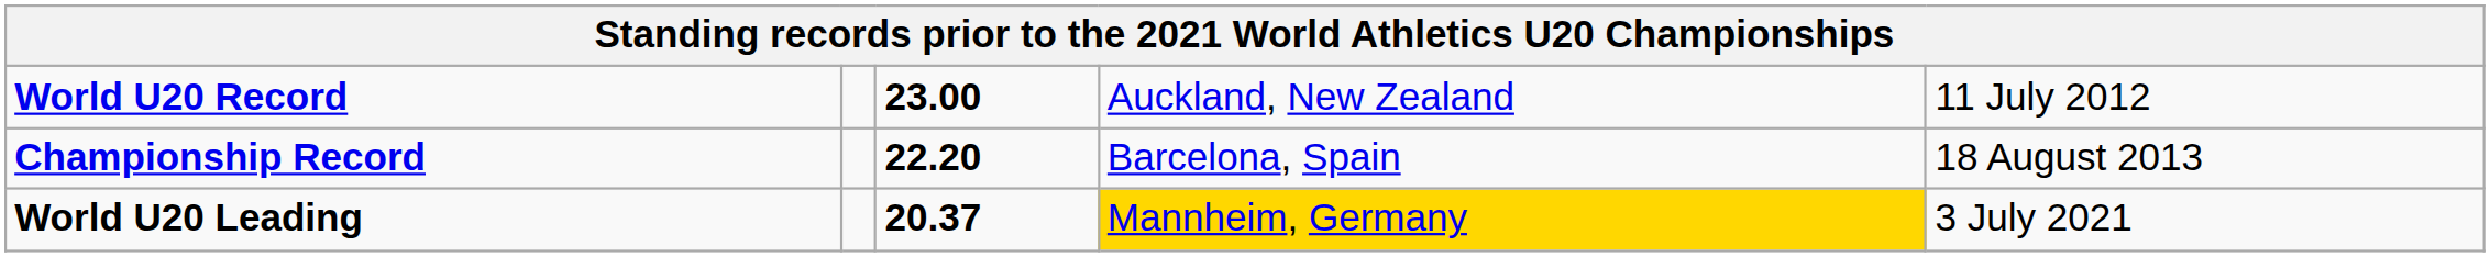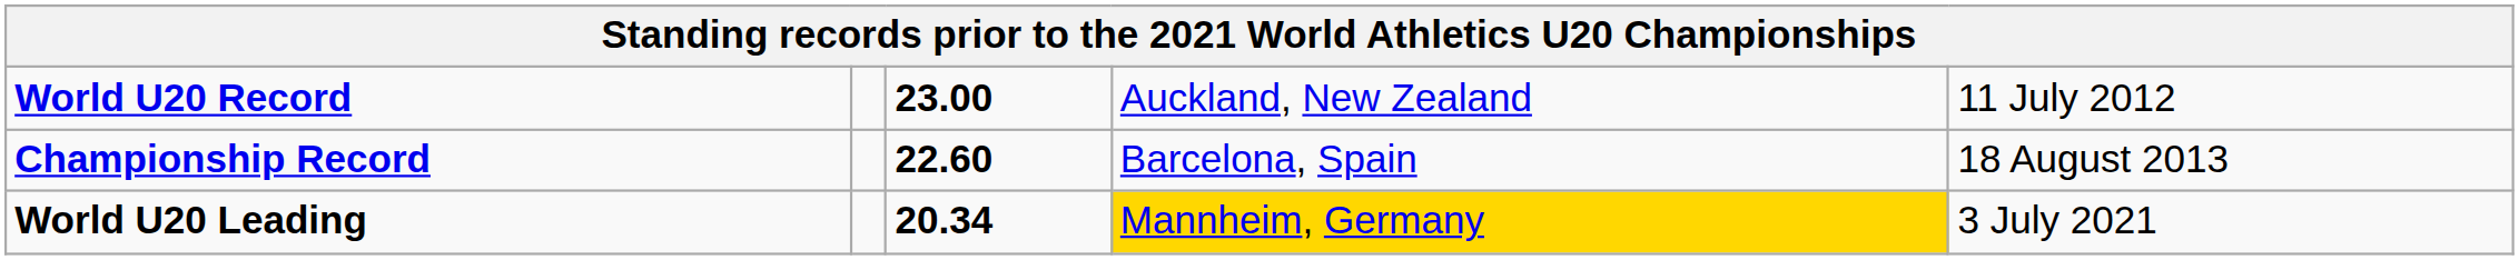 <table class="wikitable" width=65%>
 <tr>
 <th colspan="5">Standing records prior to the 2021 World Athletics U20 Championships</th>
 </tr>
 <tr>
 <td><strong><a href='#'>World U20 Record</a></strong></td>
 <td></td>
 <td><strong>23.00</strong></td>
 <td><a href='#'>Auckland</a>, <a href='#'>New Zealand</a></td>
 <td>11 July 2012</td>
 </tr>
 <tr>
 <td><strong><a href='#'>Championship Record</a></strong></td>
 <td></td>
-<td><strong>22.20</strong></td>
+<td><strong>22.60</strong></td>
 <td><a href='#'>Barcelona</a>, <a href='#'>Spain</a></td>
 <td>18 August 2013</td>
 </tr>
 <tr>
 <td><strong>World U20 Leading</strong></td>
 <td></td>
-<td><strong>20.37</strong></td>
+<td><strong>20.34</strong></td>
 <td style="background: gold;"><a href='#'>Mannheim</a>, <a href='#'>Germany</a></td>
 <td>3 July 2021</td>
 </tr>
 </table>
